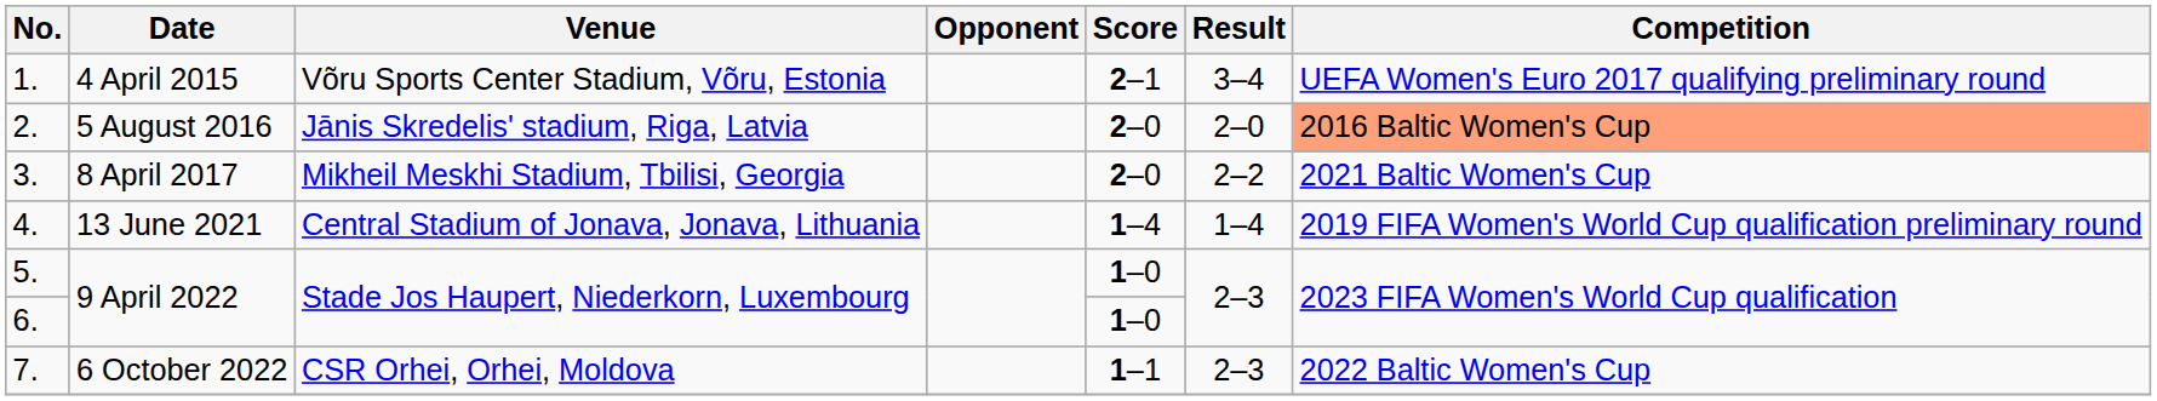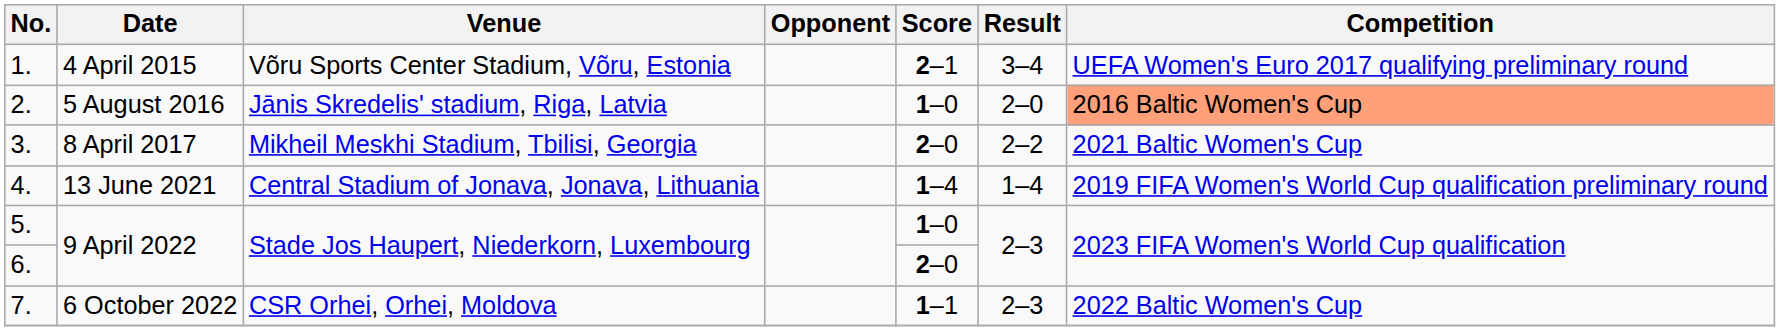 <table class="wikitable">
 <tr>
 <th>No.</th>
 <th>Date</th>
 <th>Venue</th>
 <th>Opponent</th>
 <th>Score</th>
 <th>Result</th>
 <th>Competition</th>
 </tr>
 <tr>
 <td>1.</td>
 <td>4 April 2015</td>
 <td>Võru Sports Center Stadium, <a href='#'>Võru</a>, <a href='#'>Estonia</a></td>
 <td></td>
 <td align=center><strong>2</strong>–1</td>
 <td align=center>3–4</td>
 <td><a href='#'>UEFA Women's Euro 2017 qualifying preliminary round</a></td>
 </tr>
 <tr>
 <td>2.</td>
 <td>5 August 2016</td>
 <td><a href='#'>Jānis Skredelis' stadium</a>, <a href='#'>Riga</a>, <a href='#'>Latvia</a></td>
 <td></td>
-<td align=center><strong>2</strong>–0</td>
+<td align=center><strong>1</strong>–0</td>
 <td align=center>2–0</td>
 <td style="background: lightsalmon;">2016 Baltic Women's Cup</td>
 </tr>
 <tr>
 <td>3.</td>
 <td>8 April 2017</td>
 <td><a href='#'>Mikheil Meskhi Stadium</a>, <a href='#'>Tbilisi</a>, <a href='#'>Georgia</a></td>
 <td></td>
 <td align=center><strong>2</strong>–0</td>
 <td align=center>2–2</td>
 <td><a href='#'>2021 Baltic Women's Cup</a></td>
 </tr>
 <tr>
 <td>4.</td>
 <td>13 June 2021</td>
 <td><a href='#'>Central Stadium of Jonava</a>, <a href='#'>Jonava</a>, <a href='#'>Lithuania</a></td>
 <td></td>
 <td align=center><strong>1</strong>–4</td>
 <td align=center>1–4</td>
 <td><a href='#'>2019 FIFA Women's World Cup qualification preliminary round</a></td>
 </tr>
 <tr>
 <td>5.</td>
 <td rowspan=2>9 April 2022</td>
 <td rowspan=2><a href='#'>Stade Jos Haupert</a>, <a href='#'>Niederkorn</a>, <a href='#'>Luxembourg</a></td>
 <td rowspan=2></td>
 <td align=center><strong>1</strong>–0</td>
 <td rowspan=2 align=center>2–3</td>
 <td rowspan=2><a href='#'>2023 FIFA Women's World Cup qualification</a></td>
 </tr>
 <tr>
 <td>6.</td>
-<td align=center><strong>1</strong>–0</td>
+<td align=center><strong>2</strong>–0</td>
 </tr>
 <tr>
 <td>7.</td>
 <td>6 October 2022</td>
 <td><a href='#'>CSR Orhei</a>, <a href='#'>Orhei</a>, <a href='#'>Moldova</a></td>
 <td></td>
 <td align=center><strong>1</strong>–1</td>
 <td align=center>2–3</td>
 <td><a href='#'>2022 Baltic Women's Cup</a></td>
 </tr>
 <tr>
 </tr>
 </table>
